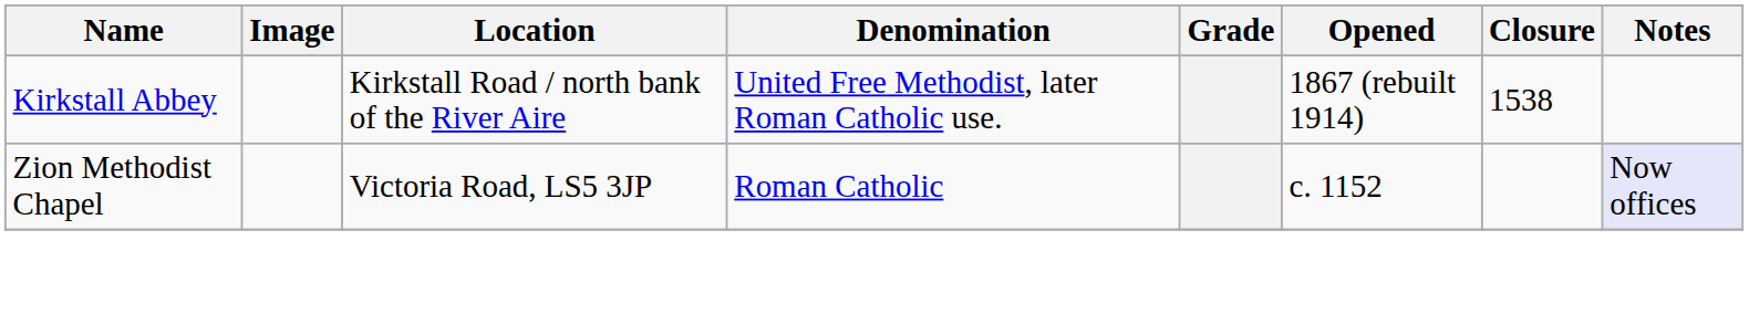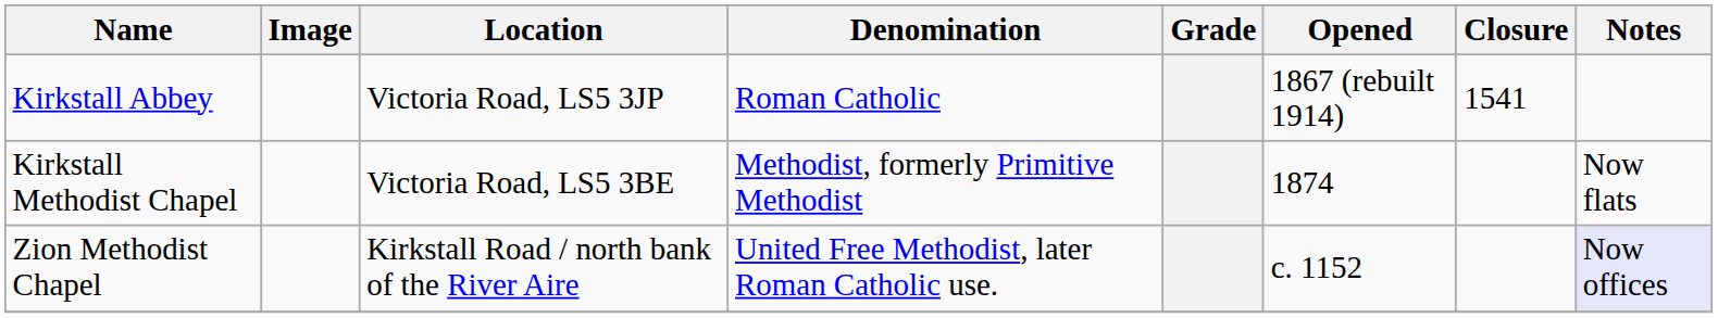 <table class="wikitable sortable">
 <tr>
 <th>Name</th>
 <th class="unsortable">Image</th>
 <th>Location</th>
 <th>Denomination</th>
 <th>Grade</th>
 <th>Opened</th>
 <th>Closure</th>
 <th class="unsortable">Notes</th>
 </tr>
 <tr>
 <td><a href='#'>Kirkstall Abbey</a></td>
 <td></td>
-<td>Kirkstall Road / north bank of the <a href='#'>River Aire</a></td>
-<td><a href='#'>United Free Methodist</a>, later <a href='#'>Roman Catholic</a> use.</td>
+<td>Victoria Road, LS5 3JP</td>
+<td><a href='#'>Roman Catholic</a></td>
 <th></th>
 <td>1867 (rebuilt 1914)</td>
-<td>1538</td>
+<td>1541</td>
 <td></td>
+</tr>
+<tr>
+<td>Kirkstall Methodist Chapel</td>
+<td></td>
+<td>Victoria Road, LS5 3BE</td>
+<td><a href='#'>Methodist</a>, formerly <a href='#'>Primitive Methodist</a></td>
+<th></th>
+<td>1874</td>
+<td></td>
+<td>Now flats</td>
 </tr>
 <tr>
 <td>Zion Methodist Chapel</td>
 <td></td>
-<td>Victoria Road, LS5 3JP</td>
-<td><a href='#'>Roman Catholic</a></td>
+<td>Kirkstall Road / north bank of the <a href='#'>River Aire</a></td>
+<td><a href='#'>United Free Methodist</a>, later <a href='#'>Roman Catholic</a> use.</td>
 <th></th>
 <td>c. 1152</td>
 <td></td>
 <td style="background: lavender;">Now offices</td>
 </tr>
 <tr>
 </tr>
 </table>
